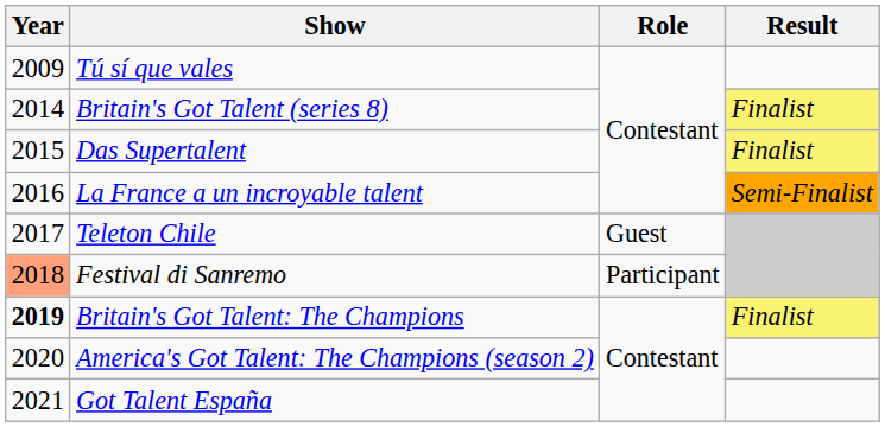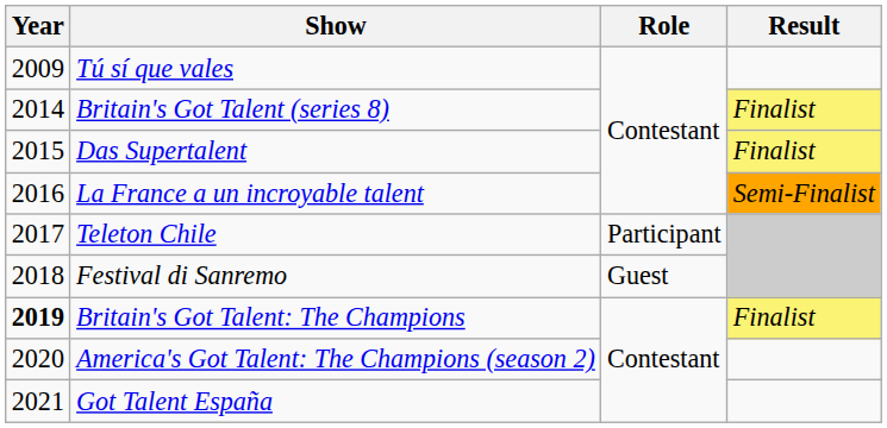 <table class="wikitable sortable">
 <tr>
 <th>Year</th>
 <th>Show</th>
 <th>Role</th>
 <th>Result</th>
 </tr>
 <tr>
 <td>2009</td>
 <td><em><a href='#'>Tú sí que vales</a></em></td>
 <td rowspan="4">Contestant</td>
 <td></td>
 </tr>
 <tr>
 <td>2014</td>
 <td><em><a href='#'>Britain's Got Talent (series 8)</a></em></td>
 <td style="background:#FBF373;"><em>Finalist</em></td>
 </tr>
 <tr>
 <td>2015</td>
 <td><em><a href='#'>Das Supertalent</a></em></td>
 <td style="background:#FBF373;"><em>Finalist</em></td>
 </tr>
 <tr>
 <td>2016</td>
 <td><em><a href='#'>La France a un incroyable talent</a></em></td>
 <td style="background:#FFA500;"><em>Semi-Finalist</em></td>
 </tr>
 <tr>
 <td>2017</td>
 <td><em><a href='#'>Teleton Chile</a></em></td>
-<td>Guest</td>
+<td>Participant</td>
 <td rowspan="2" style="background:#ccc;"></td>
 </tr>
 <tr>
-<td style="background: lightsalmon;">2018</td>
+<td>2018</td>
 <td><em>Festival di Sanremo</em></td>
-<td>Participant</td>
+<td>Guest</td>
 </tr>
 <tr>
 <td><strong>2019</strong></td>
 <td><em><a href='#'>Britain's Got Talent: The Champions</a></em></td>
 <td rowspan="3">Contestant</td>
 <td style="background:#FBF373;"><em>Finalist</em></td>
 </tr>
 <tr>
 <td>2020</td>
 <td><em><a href='#'>America's Got Talent: The Champions (season 2)</a></em></td>
 <td></td>
 </tr>
 <tr>
 <td>2021</td>
 <td><em><a href='#'>Got Talent España</a></em></td>
 <td></td>
 </tr>
 </table>
